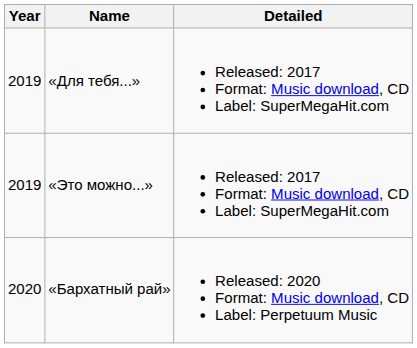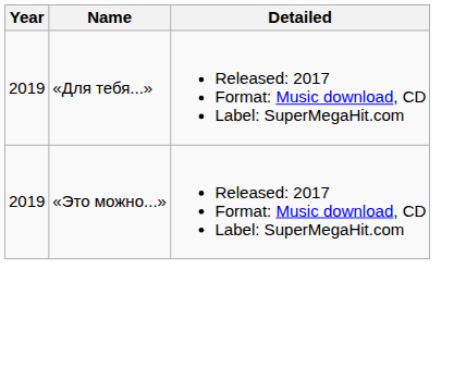 <table class="wikitable">
 <tr>
 <th>Year</th>
 <th>Name</th>
 <th>Detailed</th>
 </tr>
 <tr>
 <td align="center">2019</td>
 <td>«Для тебя...»</td>
 <td><br><ul><li>Released: 2017</li><li>Format: <a href='#'>Music download</a>, CD</li><li>Label: SuperMegaHit.com</li></ul></td>
 </tr>
 <tr>
 <td align="center">2019</td>
 <td>«Это можно...»</td>
 <td><br><ul><li>Released: 2017</li><li>Format: <a href='#'>Music download</a>, CD</li><li>Label: SuperMegaHit.com</li></ul></td>
 </tr>
-<tr>
-<td align="center">2020</td>
-<td>«Бархатный рай»</td>
-<td><br><ul><li>Released: 2020</li><li>Format: <a href='#'>Music download</a>, CD</li><li>Label: Perpetuum Music</li></ul></td>
-</tr>
 </table>
